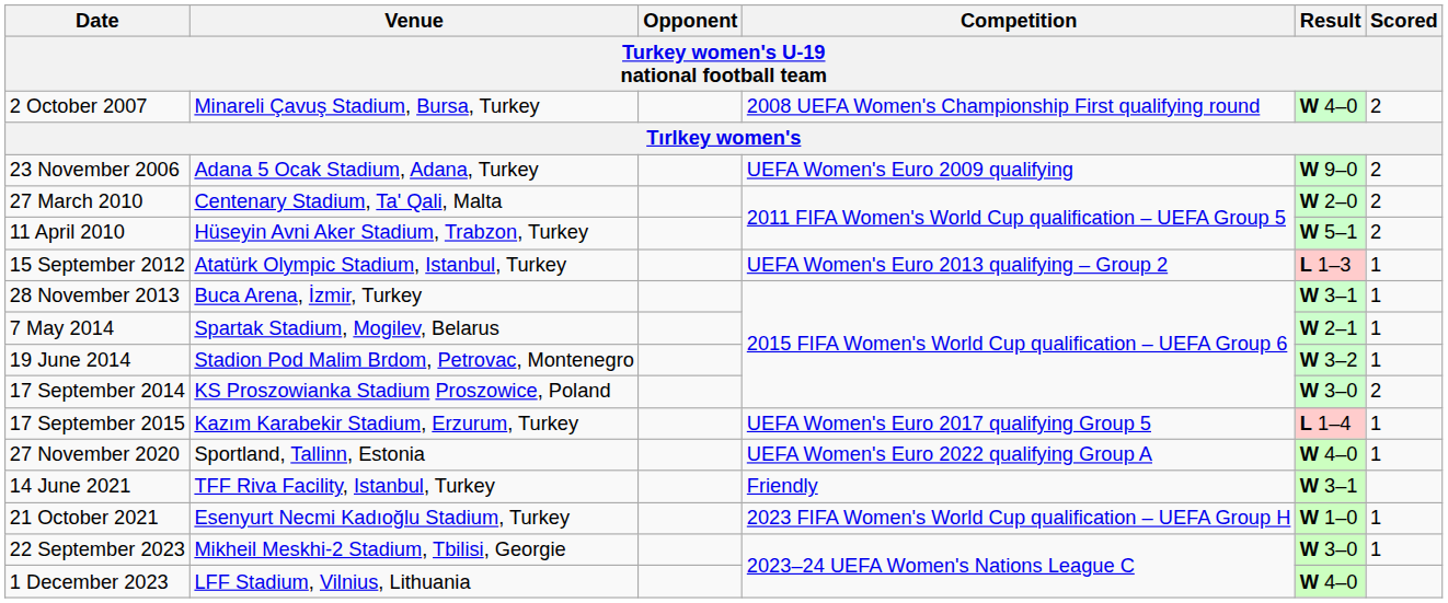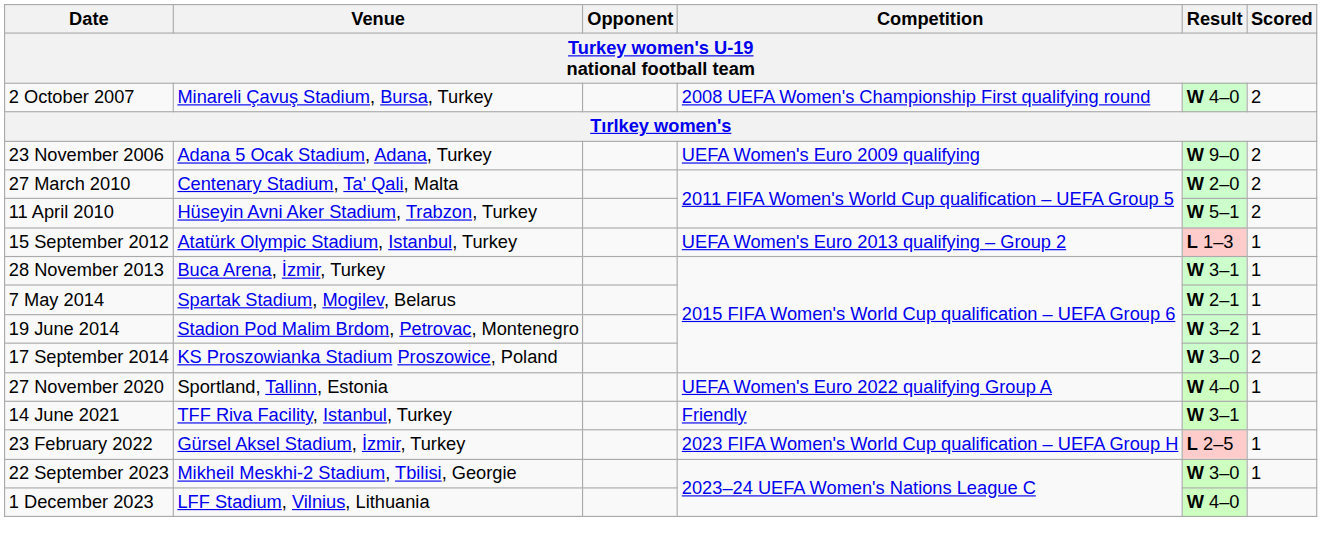 <table class=wikitable>
 <tr>
 <th>Date</th>
 <th>Venue</th>
 <th>Opponent</th>
 <th>Competition</th>
 <th>Result</th>
 <th>Scored</th>
 </tr>
 <tr>
 <th colspan=6><a href='#'>Turkey women's U-19</a><br>national football team</th>
 </tr>
 <tr>
 <td>2 October 2007</td>
 <td><a href='#'>Minareli Çavuş Stadium</a>, <a href='#'>Bursa</a>, Turkey</td>
 <td></td>
 <td><a href='#'>2008 UEFA Women's Championship First qualifying round</a></td>
 <td bgcolor=#cfc><strong>W</strong> 4–0</td>
 <td>2</td>
 </tr>
 <tr>
 <th colspan=6><a href='#'>Tırlkey women's</a></th>
 </tr>
 <tr>
 <td>23 November 2006</td>
 <td><a href='#'>Adana 5 Ocak Stadium</a>, <a href='#'>Adana</a>, Turkey</td>
 <td></td>
 <td><a href='#'>UEFA Women's Euro 2009 qualifying</a></td>
 <td bgcolor=#cfc><strong>W</strong> 9–0</td>
 <td>2</td>
 </tr>
 <tr>
 <td>27 March 2010</td>
 <td><a href='#'>Centenary Stadium</a>, <a href='#'>Ta' Qali</a>, Malta</td>
 <td></td>
 <td rowspan=2><a href='#'>2011 FIFA Women's World Cup qualification – UEFA Group 5</a></td>
 <td bgcolor=#ccffcc><strong>W</strong> 2–0</td>
 <td>2</td>
 </tr>
 <tr>
 <td>11 April 2010</td>
 <td><a href='#'>Hüseyin Avni Aker Stadium</a>, <a href='#'>Trabzon</a>, Turkey</td>
 <td></td>
 <td bgcolor=#ccffcc><strong>W</strong> 5–1</td>
 <td>2</td>
 </tr>
 <tr>
 <td>15 September 2012</td>
 <td><a href='#'>Atatürk Olympic Stadium</a>, <a href='#'>Istanbul</a>, Turkey</td>
 <td></td>
 <td><a href='#'>UEFA Women's Euro 2013 qualifying – Group 2</a></td>
 <td bgcolor=#fcc><strong>L</strong> 1–3</td>
 <td>1</td>
 </tr>
 <tr>
 <td>28 November 2013</td>
 <td><a href='#'>Buca Arena</a>, <a href='#'>İzmir</a>, Turkey</td>
 <td></td>
 <td rowspan=4><a href='#'>2015 FIFA Women's World Cup qualification – UEFA Group 6</a></td>
 <td bgcolor=#cfc><strong>W</strong> 3–1</td>
 <td>1</td>
 </tr>
 <tr>
 <td>7 May 2014</td>
 <td><a href='#'>Spartak Stadium</a>, <a href='#'>Mogilev</a>, Belarus</td>
 <td></td>
 <td bgcolor=#cfc><strong>W</strong> 2–1</td>
 <td>1</td>
 </tr>
 <tr>
 <td>19 June 2014</td>
 <td><a href='#'>Stadion Pod Malim Brdom</a>, <a href='#'>Petrovac</a>, Montenegro</td>
 <td></td>
 <td bgcolor=#cfc><strong>W</strong> 3–2</td>
 <td>1</td>
 </tr>
 <tr>
 <td>17 September 2014</td>
 <td><a href='#'>KS Proszowianka Stadium</a> <a href='#'>Proszowice</a>, Poland</td>
 <td></td>
 <td bgcolor=#cfc><strong>W</strong> 3–0</td>
 <td>2</td>
 </tr>
 <tr>
-<td>17 September 2015</td>
-<td><a href='#'>Kazım Karabekir Stadium</a>, <a href='#'>Erzurum</a>, Turkey</td>
-<td></td>
-<td><a href='#'>UEFA Women's Euro 2017 qualifying Group 5</a></td>
-<td bgcolor=#fcc><strong>L</strong> 1–4</td>
-<td>1</td>
-</tr>
-<tr>
 <td>27 November 2020</td>
 <td>Sportland, <a href='#'>Tallinn</a>, Estonia</td>
 <td></td>
 <td><a href='#'>UEFA Women's Euro 2022 qualifying Group A</a></td>
 <td bgcolor=#ccffc><strong>W</strong> 4–0</td>
 <td>1</td>
 </tr>
 <tr>
 <td>14 June 2021</td>
 <td><a href='#'>TFF Riva Facility</a>, <a href='#'>Istanbul</a>, Turkey</td>
 <td></td>
 <td><a href='#'>Friendly</a></td>
 <td bgcolor=#ccffc><strong>W</strong> 3–1</td>
 </tr>
 <tr>
-<td>21 October 2021</td>
-<td><a href='#'>Esenyurt Necmi Kadıoğlu Stadium</a>, Turkey</td>
+<td>23 February 2022</td>
+<td><a href='#'>Gürsel Aksel Stadium</a>, <a href='#'>İzmir</a>, Turkey</td>
 <td></td>
 <td><a href='#'>2023 FIFA Women's World Cup qualification – UEFA Group H</a></td>
-<td bgcolor=#ccffc><strong>W</strong> 1–0</td>
+<td bgcolor=#fcc><strong>L</strong> 2–5</td>
 <td>1</td>
 </tr>
 <tr>
 <td>22 September 2023</td>
 <td><a href='#'>Mikheil Meskhi-2 Stadium</a>, <a href='#'>Tbilisi</a>, Georgie</td>
 <td></td>
 <td rowspan=2><a href='#'>2023–24 UEFA Women's Nations League C</a></td>
 <td bgcolor=#ccffc><strong>W</strong> 3–0</td>
 <td>1</td>
 </tr>
 <tr>
 <td>1 December 2023</td>
 <td><a href='#'>LFF Stadium</a>, <a href='#'>Vilnius</a>, Lithuania</td>
 <td></td>
 <td bgcolor=#ccffc><strong>W</strong> 4–0</td>
 <td></td>
 </tr>
 </table>
